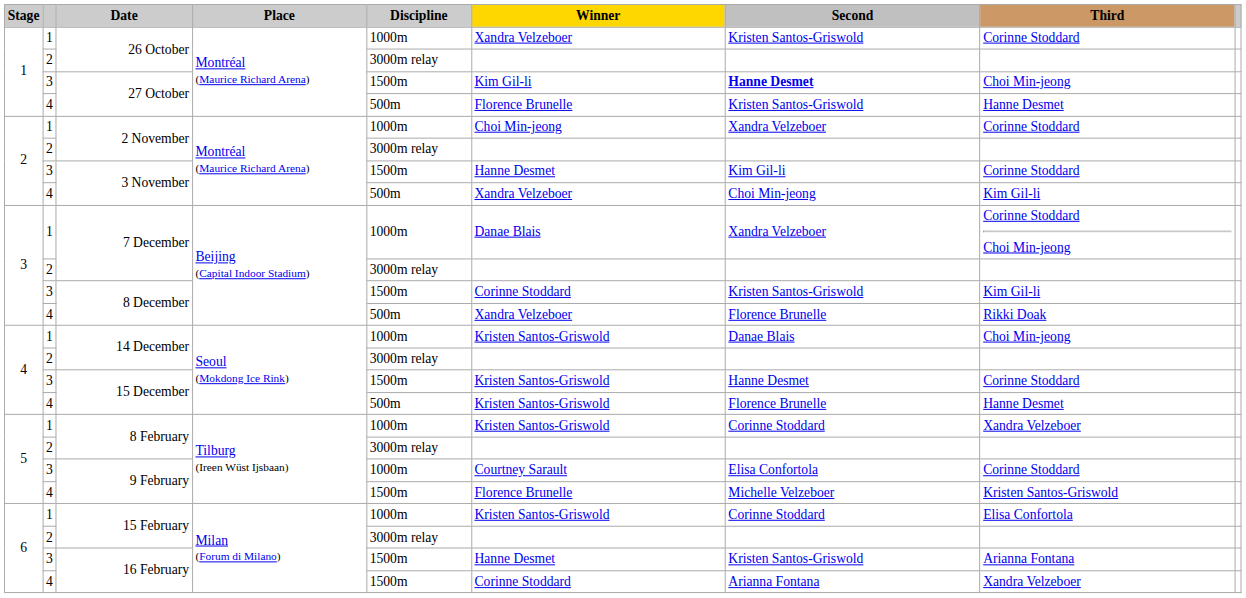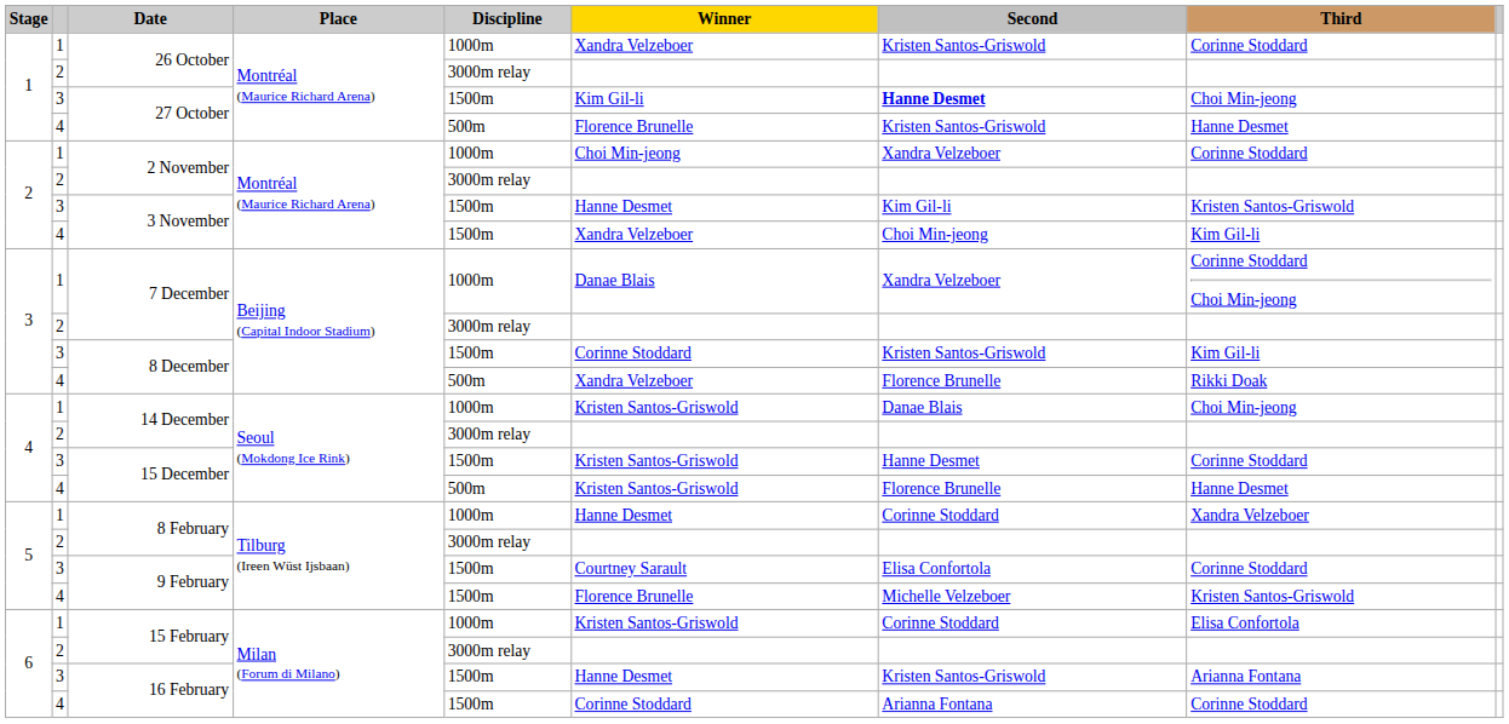 <table class="wikitable plainrowheaders" style="background:#fff; font-size:86%; line-height:16px; border:grey solid 1px; border-collapse:collapse;">
 <tr>
 <th scope="col" style="background:#ccc; width=10 px;">Stage</th>
 <th scope="col" style="background:#ccc; width=10 px;"></th>
 <th scope="col" style="background:#ccc; width:150px;">Date</th>
 <th scope="col" style="background:#ccc; width:200px;">Place</th>
 <th scope="col" style="background:#ccc; width:110px;">Discipline</th>
 <th scope="col" style="background:gold; width:300px;">Winner</th>
 <th scope="col" style="background:silver; width:300px;">Second</th>
 <th scope="col" style="background:#c96; width:300px;">Third</th>
 <th scope="col" style="background:#ccc; width=10 px;"></th>
 </tr>
 <tr>
 <td rowspan="4" align="center">1</td>
 <td align="center">1</td>
 <td rowspan="2" align="right">26 October</td>
 <td rowspan="4"> <a href='#'>Montréal</a><br><small>(<a href='#'>Maurice Richard Arena</a>)</small></td>
 <td>1000m</td>
 <td> <a href='#'>Xandra Velzeboer</a></td>
 <td> <a href='#'>Kristen Santos-Griswold</a></td>
 <td> <a href='#'>Corinne Stoddard</a></td>
 <td></td>
 </tr>
 <tr>
 <td align="center">2</td>
 <td>3000m relay</td>
 <td></td>
 <td></td>
 <td></td>
 <td></td>
 </tr>
 <tr>
 <td align="center">3</td>
 <td rowspan="2" align="right">27 October</td>
 <td>1500m</td>
 <td> <a href='#'>Kim Gil-li</a></td>
 <td><strong> <a href='#'>Hanne Desmet</a></strong></td>
 <td> <a href='#'>Choi Min-jeong</a></td>
 <td></td>
 </tr>
 <tr>
 <td align="center">4</td>
 <td>500m</td>
 <td> <a href='#'>Florence Brunelle</a></td>
 <td> <a href='#'>Kristen Santos-Griswold</a></td>
 <td> <a href='#'>Hanne Desmet</a></td>
 <td></td>
 </tr>
 <tr>
 <td rowspan="4" align="center">2</td>
 <td align="center">1</td>
 <td rowspan="2" align="right">2 November</td>
 <td rowspan="4"> <a href='#'>Montréal</a><br><small>(<a href='#'>Maurice Richard Arena</a>)</small></td>
 <td>1000m</td>
 <td> <a href='#'>Choi Min-jeong</a></td>
 <td> <a href='#'>Xandra Velzeboer</a></td>
 <td> <a href='#'>Corinne Stoddard</a></td>
 <td></td>
 </tr>
 <tr>
 <td align="center">2</td>
 <td>3000m relay</td>
 <td></td>
 <td></td>
 <td></td>
 <td></td>
 </tr>
 <tr>
 <td align="center">3</td>
 <td rowspan="2" align="right">3 November</td>
 <td>1500m</td>
 <td> <a href='#'>Hanne Desmet</a></td>
 <td> <a href='#'>Kim Gil-li</a></td>
-<td> <a href='#'>Corinne Stoddard</a></td>
+<td> <a href='#'>Kristen Santos-Griswold</a></td>
 <td></td>
 </tr>
 <tr>
 <td align="center">4</td>
-<td>500m</td>
+<td>1500m</td>
 <td> <a href='#'>Xandra Velzeboer</a></td>
 <td> <a href='#'>Choi Min-jeong</a></td>
 <td> <a href='#'>Kim Gil-li</a></td>
 <td></td>
 </tr>
 <tr>
 <td rowspan="4" align="center">3</td>
 <td align="center">1</td>
 <td rowspan="2" align="right">7 December</td>
 <td rowspan="4"> <a href='#'>Beijing</a><br><small>(<a href='#'>Capital Indoor Stadium</a>)</small></td>
 <td>1000m</td>
 <td> <a href='#'>Danae Blais</a></td>
 <td> <a href='#'>Xandra Velzeboer</a></td>
 <td> <a href='#'>Corinne Stoddard</a><hr> <a href='#'>Choi Min-jeong</a></td>
 <td></td>
 </tr>
 <tr>
 <td align="center">2</td>
 <td>3000m relay</td>
 <td></td>
 <td></td>
 <td></td>
 <td></td>
 </tr>
 <tr>
 <td align="center">3</td>
 <td rowspan="2" align="right">8 December</td>
 <td>1500m</td>
 <td> <a href='#'>Corinne Stoddard</a></td>
 <td> <a href='#'>Kristen Santos-Griswold</a></td>
 <td> <a href='#'>Kim Gil-li</a></td>
 <td></td>
 </tr>
 <tr>
 <td align="center">4</td>
 <td>500m</td>
 <td> <a href='#'>Xandra Velzeboer</a></td>
 <td> <a href='#'>Florence Brunelle</a></td>
 <td> <a href='#'>Rikki Doak</a></td>
 <td></td>
 </tr>
 <tr>
 <td rowspan="4" align="center">4</td>
 <td align="center">1</td>
 <td rowspan="2" align="right">14 December</td>
 <td rowspan="4"> <a href='#'>Seoul</a><br><small>(<a href='#'>Mokdong Ice Rink</a>)</small></td>
 <td>1000m</td>
 <td> <a href='#'>Kristen Santos-Griswold</a></td>
 <td> <a href='#'>Danae Blais</a></td>
 <td> <a href='#'>Choi Min-jeong</a></td>
 <td></td>
 </tr>
 <tr>
 <td align="center">2</td>
 <td>3000m relay</td>
 <td></td>
 <td></td>
 <td></td>
 <td></td>
 </tr>
 <tr>
 <td align="center">3</td>
 <td rowspan="2" align="right">15 December</td>
 <td>1500m</td>
 <td> <a href='#'>Kristen Santos-Griswold</a></td>
 <td> <a href='#'>Hanne Desmet</a></td>
 <td> <a href='#'>Corinne Stoddard</a></td>
 <td></td>
 </tr>
 <tr>
 <td align="center">4</td>
 <td>500m</td>
 <td> <a href='#'>Kristen Santos-Griswold</a></td>
 <td> <a href='#'>Florence Brunelle</a></td>
 <td> <a href='#'>Hanne Desmet</a></td>
 <td></td>
 </tr>
 <tr>
 <td rowspan="4" align="center">5</td>
 <td align="center">1</td>
 <td rowspan="2" align="right">8 February</td>
 <td rowspan="4"> <a href='#'>Tilburg</a><br><small>(Ireen Wüst Ijsbaan)</small></td>
 <td>1000m</td>
-<td> <a href='#'>Kristen Santos-Griswold</a></td>
+<td> <a href='#'>Hanne Desmet</a></td>
 <td> <a href='#'>Corinne Stoddard</a></td>
 <td> <a href='#'>Xandra Velzeboer</a></td>
 <td></td>
 </tr>
 <tr>
 <td align="center">2</td>
 <td>3000m relay</td>
 <td></td>
 <td></td>
 <td></td>
 <td></td>
 </tr>
 <tr>
 <td align="center">3</td>
 <td rowspan="2" align="right">9 February</td>
-<td>1000m</td>
+<td>1500m</td>
 <td> <a href='#'>Courtney Sarault</a></td>
 <td> <a href='#'>Elisa Confortola</a></td>
 <td> <a href='#'>Corinne Stoddard</a></td>
 <td></td>
 </tr>
 <tr>
 <td align="center">4</td>
 <td>1500m</td>
 <td> <a href='#'>Florence Brunelle</a></td>
 <td> <a href='#'>Michelle Velzeboer</a></td>
 <td> <a href='#'>Kristen Santos-Griswold</a></td>
 <td></td>
 </tr>
 <tr>
 <td rowspan="4" align="center">6</td>
 <td align="center">1</td>
 <td rowspan="2" align="right">15 February</td>
 <td rowspan="4"> <a href='#'>Milan</a> <br><small>(<a href='#'>Forum di Milano</a>)</small></td>
 <td>1000m</td>
 <td> <a href='#'>Kristen Santos-Griswold</a></td>
 <td> <a href='#'>Corinne Stoddard</a></td>
 <td> <a href='#'>Elisa Confortola</a></td>
 <td></td>
 </tr>
 <tr>
 <td align="center">2</td>
 <td>3000m relay</td>
 <td></td>
 <td></td>
 <td></td>
 <td></td>
 </tr>
 <tr>
 <td align="center">3</td>
 <td rowspan="2" align="right">16 February</td>
 <td>1500m</td>
 <td> <a href='#'>Hanne Desmet</a></td>
 <td> <a href='#'>Kristen Santos-Griswold</a></td>
 <td> <a href='#'>Arianna Fontana</a></td>
 <td></td>
 </tr>
 <tr>
 <td align="center">4</td>
 <td>1500m</td>
 <td> <a href='#'>Corinne Stoddard</a></td>
 <td> <a href='#'>Arianna Fontana</a></td>
-<td> <a href='#'>Xandra Velzeboer</a></td>
+<td> <a href='#'>Corinne Stoddard</a></td>
 <td></td>
 </tr>
 </table>
